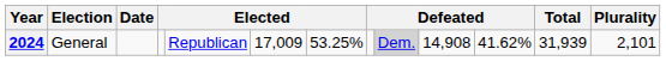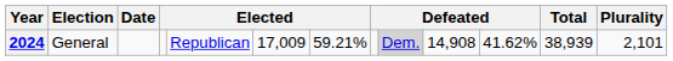 <table class="wikitable">
 <tr>
 <th>Year</th>
 <th>Election</th>
 <th>Date</th>
 <th colspan="4">Elected</th>
 <th colspan="4">Defeated</th>
 <th>Total</th>
 <th>Plurality</th>
 </tr>
 <tr>
 <th><a href='#'>2024</a></th>
 <td valign="top">General</td>
 <td valign="top"></td>
 <td valign="top"></td>
 <td valign="top" ><a href='#'>Republican</a></td>
 <td valign="top" align="right">17,009</td>
-<td valign="top" align="right">53.25%</td>
+<td valign="top" align="right">59.21%</td>
 <td></td>
 <td valign="top"  style="background: lightgrey;"><a href='#'>Dem.</a></td>
 <td valign="top" align="right">14,908</td>
 <td valign="top" align="right">41.62%</td>
-<td valign="top" align="right">31,939</td>
+<td valign="top" align="right">38,939</td>
 <td valign="top" align="right">2,101</td>
 </tr>
 </table>
